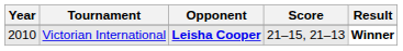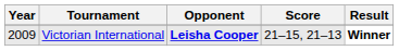 <table class="sortable wikitable" style="font-size: 90%;">
 <tr>
 <th>Year</th>
 <th>Tournament</th>
 <th>Opponent</th>
 <th>Score</th>
 <th>Result</th>
 </tr>
 <tr>
 </tr>
 <tr style="background:#E9E9E9">
-<td align="center">2010</td>
+<td align="center">2009</td>
 <td align="left"><a href='#'>Victorian International</a></td>
 <td align="left"><strong> <a href='#'>Leisha Cooper</a></strong></td>
 <td align="left">21–15, 21–13</td>
 <td style="text-align:left; background:white"> <strong>Winner</strong></td>
 </tr>
 </table>
